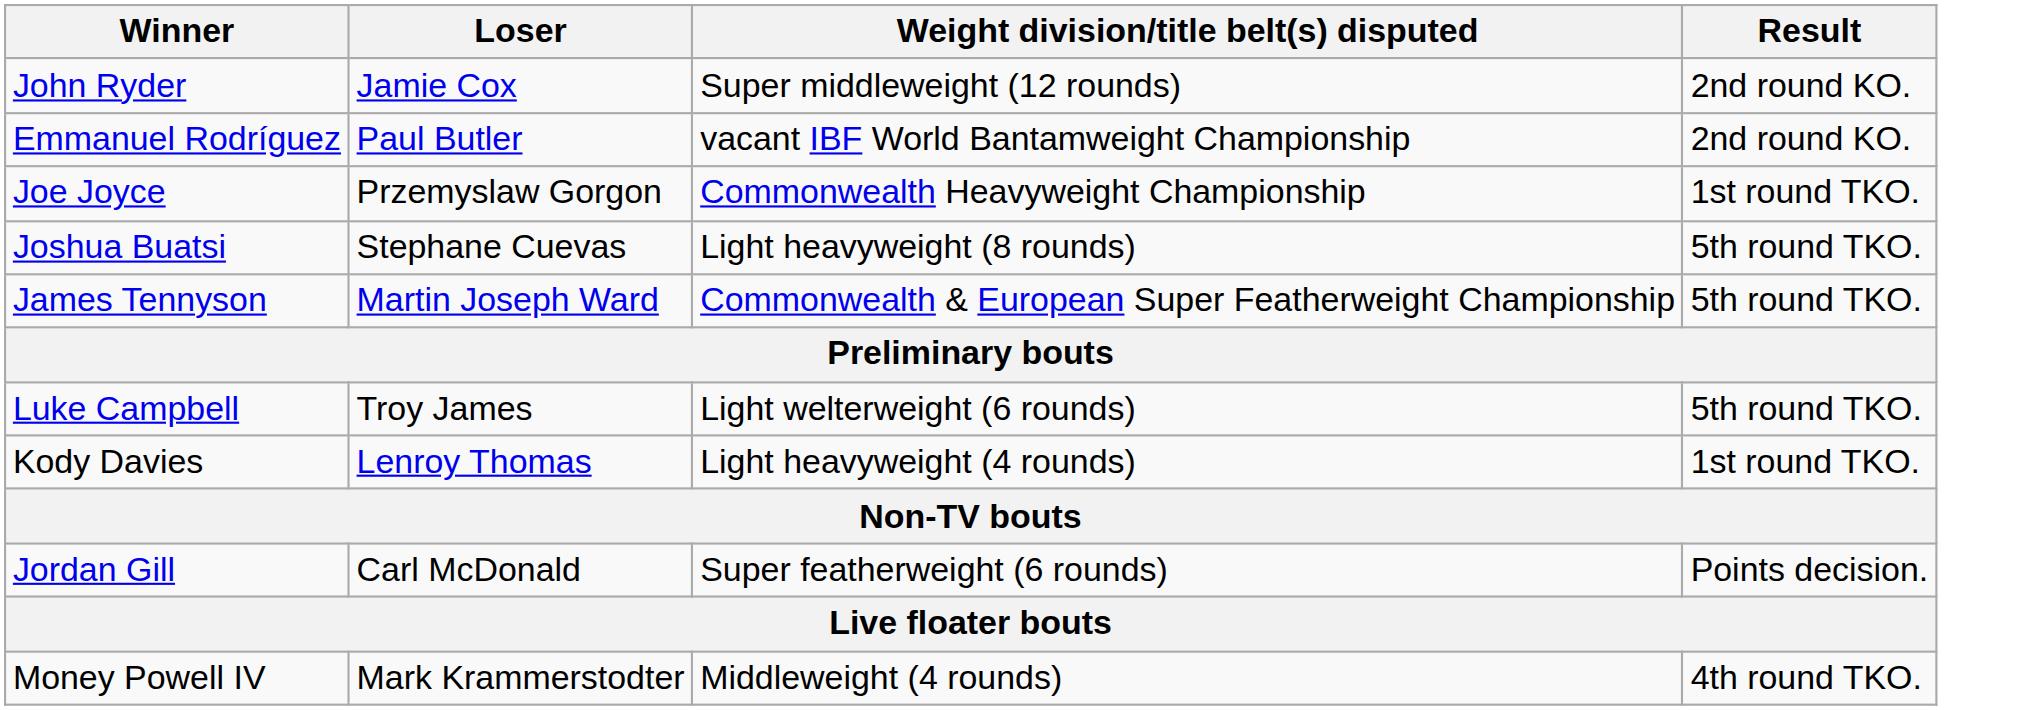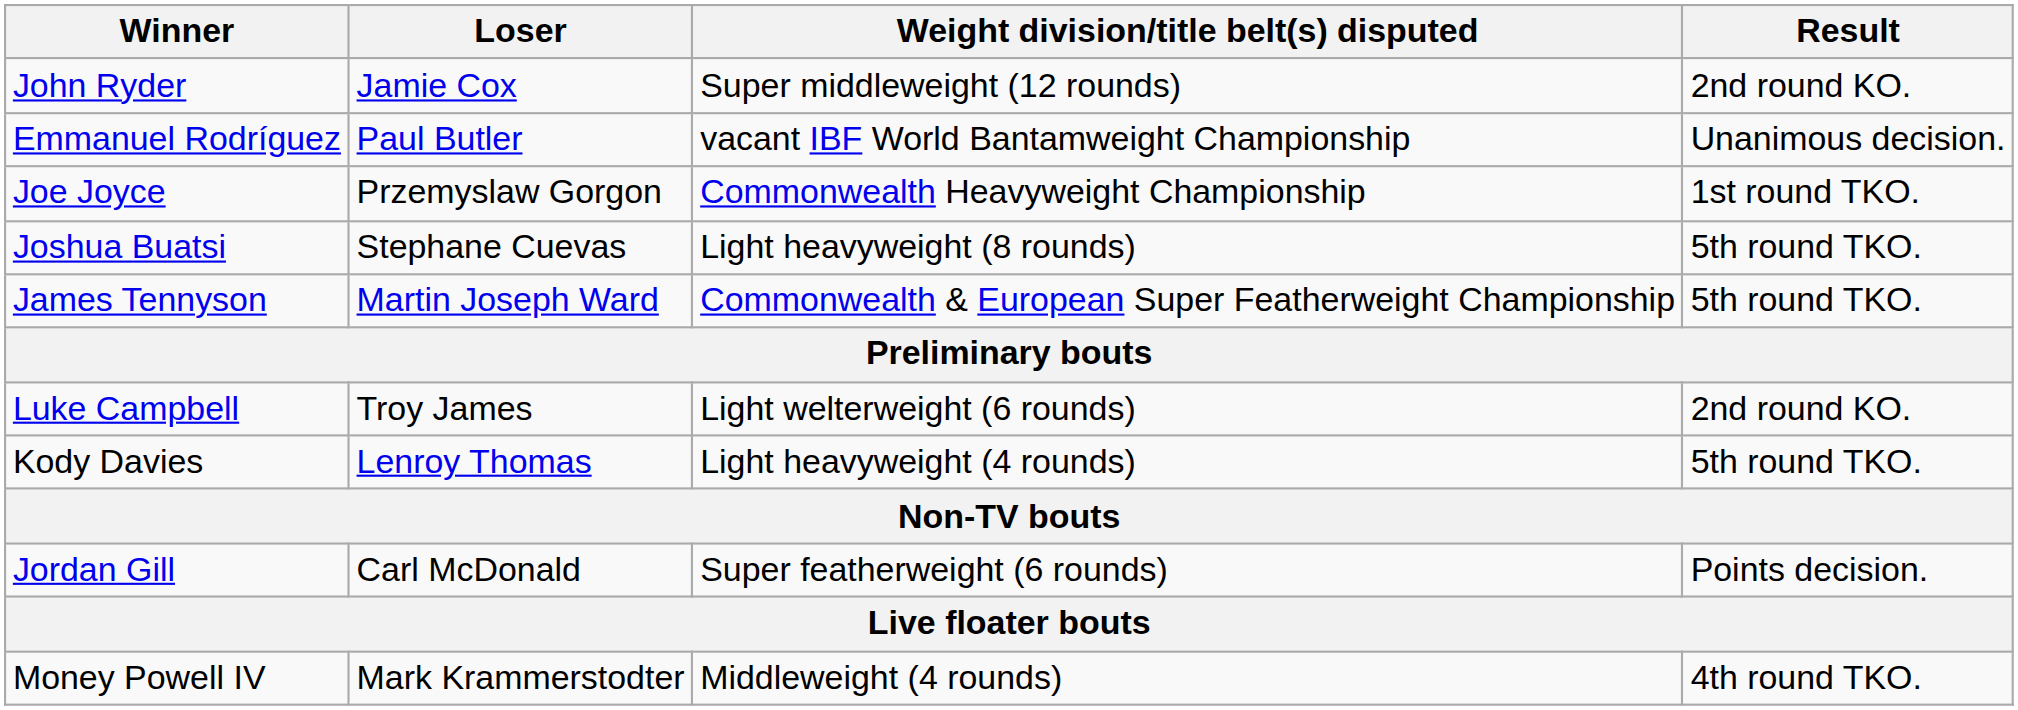 <table class=wikitable>
 <tr>
 <th>Winner</th>
 <th>Loser</th>
 <th>Weight division/title belt(s) disputed</th>
 <th>Result</th>
 </tr>
 <tr>
 <td> <a href='#'>John Ryder</a></td>
 <td> <a href='#'>Jamie Cox</a></td>
 <td>Super middleweight (12 rounds)</td>
 <td>2nd round KO.</td>
 </tr>
 <tr>
 <td> <a href='#'>Emmanuel Rodríguez</a></td>
 <td> <a href='#'>Paul Butler</a></td>
 <td>vacant <a href='#'>IBF</a> World Bantamweight Championship</td>
-<td>2nd round KO.</td>
+<td>Unanimous decision.</td>
 </tr>
 <tr>
 <td> <a href='#'>Joe Joyce</a></td>
 <td> Przemyslaw Gorgon</td>
 <td><a href='#'>Commonwealth</a> Heavyweight Championship</td>
 <td>1st round TKO.</td>
 </tr>
 <tr>
 <td> <a href='#'>Joshua Buatsi</a></td>
 <td> Stephane Cuevas</td>
 <td>Light heavyweight (8 rounds)</td>
 <td>5th round TKO.</td>
 </tr>
 <tr>
 <td> <a href='#'>James Tennyson</a></td>
 <td> <a href='#'>Martin Joseph Ward</a></td>
 <td><a href='#'>Commonwealth</a> & <a href='#'>European</a> Super Featherweight Championship</td>
 <td>5th round TKO.</td>
 </tr>
 <tr>
 <th colspan=4>Preliminary bouts</th>
 </tr>
 <tr>
 <td> <a href='#'>Luke Campbell</a></td>
 <td> Troy James</td>
 <td>Light welterweight (6 rounds)</td>
-<td>5th round TKO.</td>
+<td>2nd round KO.</td>
 </tr>
 <tr>
 <td> Kody Davies</td>
 <td> <a href='#'>Lenroy Thomas</a></td>
 <td>Light heavyweight (4 rounds)</td>
-<td>1st round TKO.</td>
+<td>5th round TKO.</td>
 </tr>
 <tr>
 <th colspan=8>Non-TV bouts</th>
 </tr>
 <tr>
 <td> <a href='#'>Jordan Gill</a></td>
 <td> Carl McDonald</td>
 <td>Super featherweight (6 rounds)</td>
 <td>Points decision.</td>
 </tr>
 <tr>
 <th colspan=4>Live floater bouts</th>
 </tr>
 <tr>
 <td> Money Powell IV</td>
 <td> Mark Krammerstodter</td>
 <td>Middleweight (4 rounds)</td>
 <td>4th round TKO.</td>
 </tr>
 </table>
